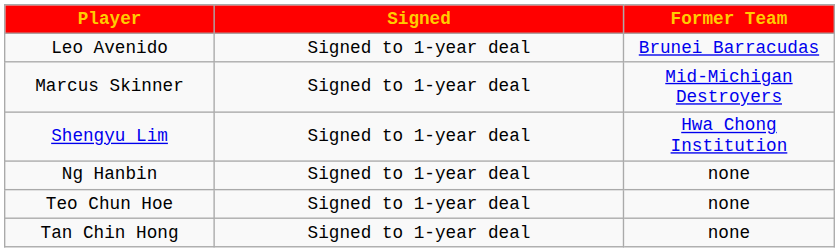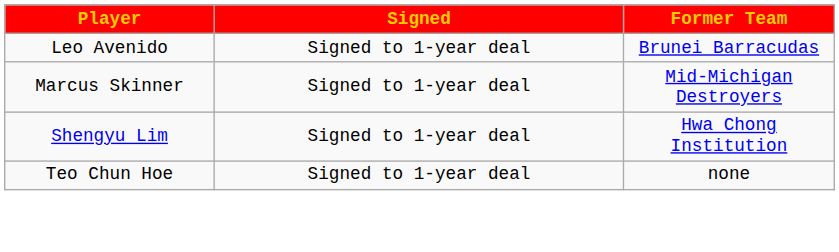 <table class="wikitable sortable sortable">
 <tr>
 <th style="background:#ff0000; color:#ffcc00" width=150>Player</th>
 <th style="background:#ff0000; color:#ffcc00" width=300>Signed</th>
 <th style="background:#ff0000; color:#ffcc00" width=150>Former Team</th>
 </tr>
 <tr style="text-align: center">
 <td>Leo Avenido</td>
 <td>Signed to 1-year deal</td>
 <td><a href='#'>Brunei Barracudas</a></td>
 </tr>
 <tr style="text-align: center">
 <td>Marcus Skinner</td>
 <td>Signed to 1-year deal</td>
 <td><a href='#'>Mid-Michigan Destroyers</a></td>
 </tr>
 <tr style="text-align: center">
 <td><a href='#'>Shengyu Lim</a></td>
 <td>Signed to 1-year deal</td>
 <td><a href='#'>Hwa Chong Institution</a></td>
 </tr>
 <tr style="text-align: center">
-<td>Ng Hanbin</td>
-<td>Signed to 1-year deal</td>
-<td>none</td>
-</tr>
-<tr style="text-align: center">
 <td>Teo Chun Hoe</td>
 <td>Signed to 1-year deal</td>
 <td>none</td>
 </tr>
-<tr style="text-align: center">
-<td>Tan Chin Hong</td>
-<td>Signed to 1-year deal</td>
-<td>none</td>
-</tr>
 </table>
